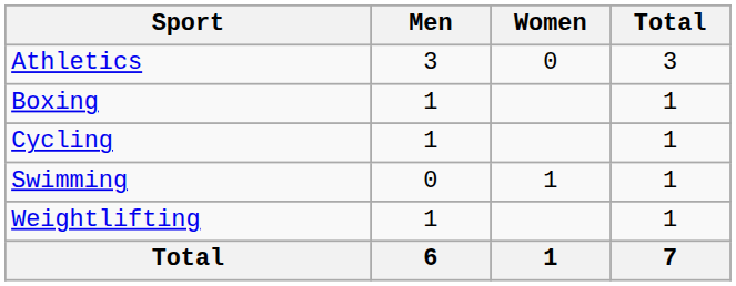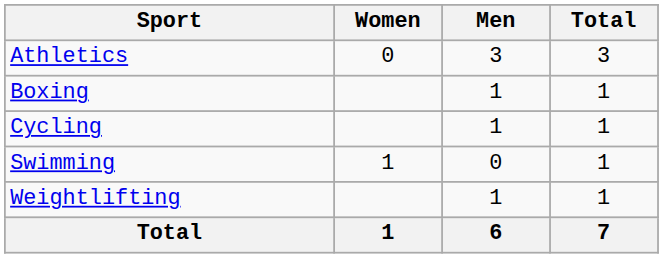 <table class="wikitable sortable" style="text-align:center; font-size:95%">
 <tr>
 <th width=180>Sport</th>
+<th width=55>Women</th>
 <th width=55>Men</th>
-<th width=55>Women</th>
 <th width=55>Total</th>
 </tr>
 <tr>
 <td align=left><a href='#'>Athletics</a></td>
+<td>0</td>
 <td>3</td>
-<td>0</td>
 <td>3</td>
 </tr>
 <tr>
 <td align=left><a href='#'>Boxing</a></td>
+<td></td>
 <td>1</td>
-<td></td>
 <td>1</td>
 </tr>
 <tr>
 <td align=left><a href='#'>Cycling</a></td>
+<td></td>
 <td>1</td>
-<td></td>
 <td>1</td>
 </tr>
 <tr>
 <td align=left><a href='#'>Swimming</a></td>
+<td>1</td>
 <td>0</td>
+<td>1</td>
+</tr>
+<tr>
+<td align=left><a href='#'>Weightlifting</a></td>
+<td></td>
 <td>1</td>
 <td>1</td>
 </tr>
 <tr>
-<td align=left><a href='#'>Weightlifting</a></td>
-<td>1</td>
-<td></td>
-<td>1</td>
-</tr>
-<tr>
 <th>Total</th>
+<th>1</th>
 <th>6</th>
-<th>1</th>
 <th>7</th>
 </tr>
 </table>
